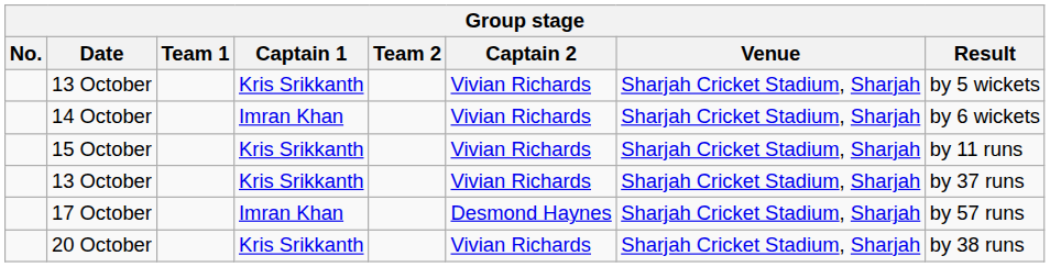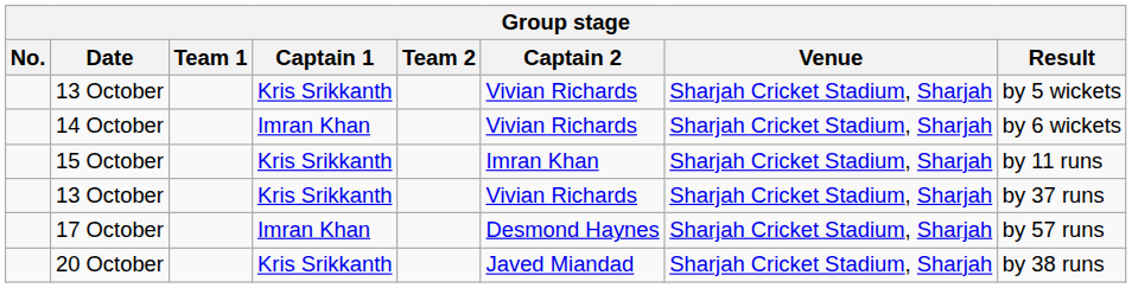 <table class="wikitable">
 <tr>
 <th colspan="9">Group stage</th>
 </tr>
 <tr>
 <th>No.</th>
 <th>Date</th>
 <th>Team 1</th>
 <th>Captain 1</th>
 <th>Team 2</th>
 <th>Captain 2</th>
 <th>Venue</th>
 <th>Result</th>
 </tr>
 <tr>
 <td></td>
 <td>13 October</td>
 <td></td>
 <td><a href='#'>Kris Srikkanth</a></td>
 <td></td>
 <td><a href='#'>Vivian Richards</a></td>
 <td><a href='#'>Sharjah Cricket Stadium</a>, <a href='#'>Sharjah</a></td>
 <td> by 5 wickets</td>
 </tr>
 <tr>
 <td></td>
 <td>14 October</td>
 <td></td>
 <td><a href='#'>Imran Khan</a></td>
 <td></td>
 <td><a href='#'>Vivian Richards</a></td>
 <td><a href='#'>Sharjah Cricket Stadium</a>, <a href='#'>Sharjah</a></td>
 <td> by 6 wickets</td>
 </tr>
 <tr>
 <td></td>
 <td>15 October</td>
 <td></td>
 <td><a href='#'>Kris Srikkanth</a></td>
 <td></td>
-<td><a href='#'>Vivian Richards</a></td>
+<td><a href='#'>Imran Khan</a></td>
 <td><a href='#'>Sharjah Cricket Stadium</a>, <a href='#'>Sharjah</a></td>
 <td> by 11 runs</td>
 </tr>
 <tr>
 <td></td>
 <td>13 October</td>
 <td></td>
 <td><a href='#'>Kris Srikkanth</a></td>
 <td></td>
 <td><a href='#'>Vivian Richards</a></td>
 <td><a href='#'>Sharjah Cricket Stadium</a>, <a href='#'>Sharjah</a></td>
 <td> by 37 runs</td>
 </tr>
 <tr>
 <td></td>
 <td>17 October</td>
 <td></td>
 <td><a href='#'>Imran Khan</a></td>
 <td></td>
 <td><a href='#'>Desmond Haynes</a></td>
 <td><a href='#'>Sharjah Cricket Stadium</a>, <a href='#'>Sharjah</a></td>
 <td> by 57 runs</td>
 </tr>
 <tr>
 <td></td>
 <td>20 October</td>
 <td></td>
 <td><a href='#'>Kris Srikkanth</a></td>
 <td></td>
-<td><a href='#'>Vivian Richards</a></td>
+<td><a href='#'>Javed Miandad</a></td>
 <td><a href='#'>Sharjah Cricket Stadium</a>, <a href='#'>Sharjah</a></td>
 <td> by 38 runs</td>
 </tr>
 </table>
